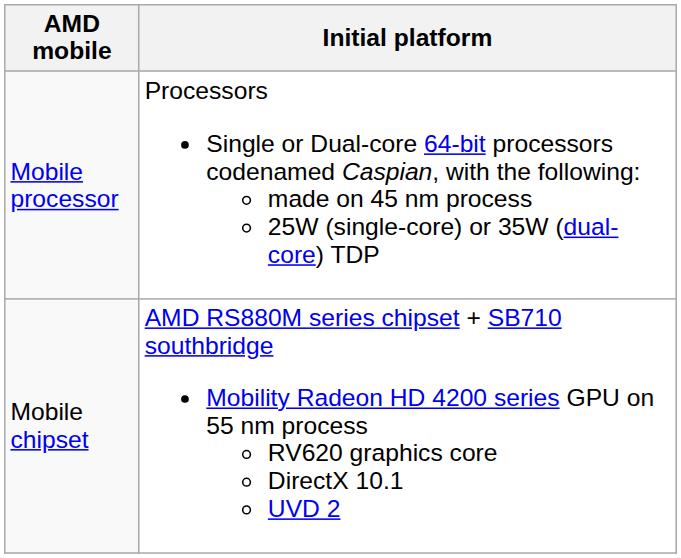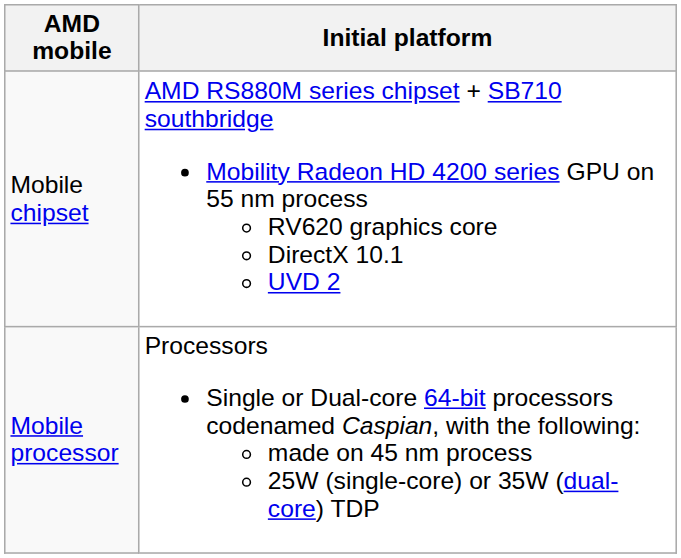 <table class="wikitable" width="70%">
 <tr>
 <th width="20%">AMD mobile</th>
 <th>Initial platform</th>
 </tr>
 <tr>
+<td>Mobile <a href='#'>chipset</a></td>
+<td style="background:white"><a href='#'>AMD RS880M series chipset</a> + <a href='#'>SB710 southbridge</a><br><ul><li><a href='#'>Mobility Radeon HD 4200 series</a> GPU on 55 nm process<ul><li>RV620 graphics core</li><li>DirectX 10.1</li><li><a href='#'>UVD 2</a></li></ul></li></ul></td>
+</tr>
+<tr>
 <td><a href='#'>Mobile processor</a></td>
 <td style="background:white">Processors<br><ul><li>Single or Dual-core <a href='#'>64-bit</a> processors codenamed <em>Caspian</em>, with the following:<ul><li>made on 45 nm process</li><li>25W (single-core) or 35W (<a href='#'>dual-core</a>) TDP</li></ul></li></ul></td>
 </tr>
-<tr>
-<td>Mobile <a href='#'>chipset</a></td>
-<td style="background:white"><a href='#'>AMD RS880M series chipset</a> + <a href='#'>SB710 southbridge</a><br><ul><li><a href='#'>Mobility Radeon HD 4200 series</a> GPU on 55 nm process<ul><li>RV620 graphics core</li><li>DirectX 10.1</li><li><a href='#'>UVD 2</a></li></ul></li></ul></td>
-</tr>
 </table>
